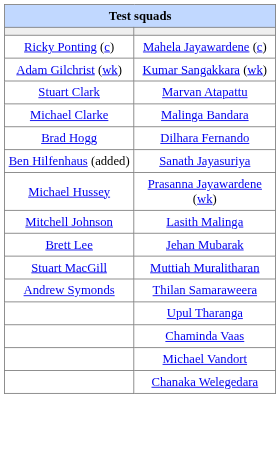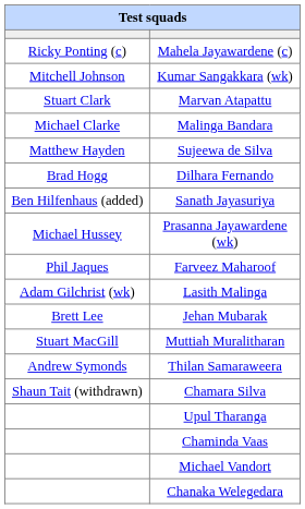 <table border="1" cellpadding="4" cellspacing="0" style="text-align:center; font-size:90%; border-collapse:collapse;" width=35%>
 <tr style="background:#C1D8FF;">
 <th colspan=2>Test squads</th>
 </tr>
 <tr bgcolor="#efefef">
 <th width=15%> </th>
 <th width=15%> </th>
 </tr>
 <tr>
 <td><a href='#'>Ricky Ponting</a> (<a href='#'>c</a>)</td>
 <td><a href='#'>Mahela Jayawardene</a> (<a href='#'>c</a>)</td>
 </tr>
 <tr>
-<td><a href='#'>Adam Gilchrist</a> (<a href='#'>wk</a>)</td>
+<td><a href='#'>Mitchell Johnson</a></td>
 <td><a href='#'>Kumar Sangakkara</a> (<a href='#'>wk</a>)</td>
 </tr>
 <tr>
 <td><a href='#'>Stuart Clark</a></td>
 <td><a href='#'>Marvan Atapattu</a></td>
 </tr>
 <tr>
 <td><a href='#'>Michael Clarke</a></td>
 <td><a href='#'>Malinga Bandara</a></td>
+</tr>
+<tr>
+<td><a href='#'>Matthew Hayden</a></td>
+<td><a href='#'>Sujeewa de Silva</a></td>
 </tr>
 <tr>
 <td><a href='#'>Brad Hogg</a></td>
 <td><a href='#'>Dilhara Fernando</a></td>
 </tr>
 <tr>
 <td><a href='#'>Ben Hilfenhaus</a> (added)</td>
 <td><a href='#'>Sanath Jayasuriya</a></td>
 </tr>
 <tr>
 <td><a href='#'>Michael Hussey</a></td>
 <td><a href='#'>Prasanna Jayawardene</a> (<a href='#'>wk</a>)</td>
 </tr>
 <tr>
-<td><a href='#'>Mitchell Johnson</a></td>
+<td><a href='#'>Phil Jaques</a></td>
+<td><a href='#'>Farveez Maharoof</a></td>
+</tr>
+<tr>
+<td><a href='#'>Adam Gilchrist</a> (<a href='#'>wk</a>)</td>
 <td><a href='#'>Lasith Malinga</a></td>
 </tr>
 <tr>
 <td><a href='#'>Brett Lee</a></td>
 <td><a href='#'>Jehan Mubarak</a></td>
 </tr>
 <tr>
 <td><a href='#'>Stuart MacGill</a></td>
 <td><a href='#'>Muttiah Muralitharan</a></td>
 </tr>
 <tr>
 <td><a href='#'>Andrew Symonds</a></td>
 <td><a href='#'>Thilan Samaraweera</a></td>
+</tr>
+<tr>
+<td><a href='#'>Shaun Tait</a> (withdrawn)</td>
+<td><a href='#'>Chamara Silva</a></td>
 </tr>
 <tr>
 <td></td>
 <td><a href='#'>Upul Tharanga</a></td>
 </tr>
 <tr>
 <td></td>
 <td><a href='#'>Chaminda Vaas</a></td>
 </tr>
 <tr>
 <td></td>
 <td><a href='#'>Michael Vandort</a></td>
 </tr>
 <tr>
 <td></td>
 <td><a href='#'>Chanaka Welegedara</a></td>
 </tr>
 </table>
